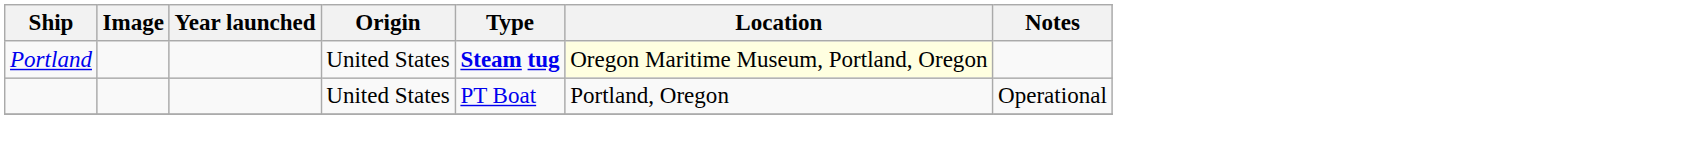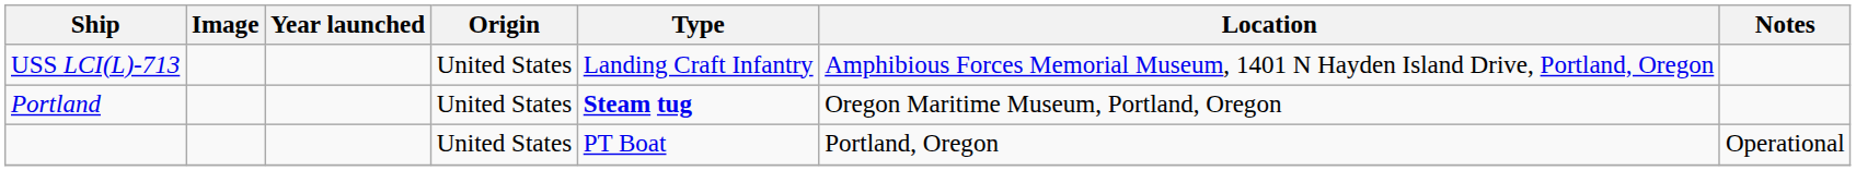 <table class="wikitable sortable">
 <tr>
 <th>Ship</th>
 <th>Image</th>
 <th>Year launched</th>
 <th>Origin</th>
 <th>Type</th>
 <th>Location</th>
 <th>Notes</th>
 </tr>
 <tr>
+<td data-sort-value=LCI(L)-0713><a href='#'>USS <em>LCI(L)-713</em></a></td>
+<td></td>
+<td></td>
+<td> United States</td>
+<td><a href='#'>Landing Craft Infantry</a></td>
+<td><a href='#'>Amphibious Forces Memorial Museum</a>, 1401 N Hayden Island Drive, <a href='#'>Portland, Oregon</a><br></td>
+<td></td>
+</tr>
+<tr>
 <td data-sort-value=Portland><em><a href='#'>Portland</a></em></td>
 <td></td>
 <td></td>
 <td> United States</td>
 <td><strong><a href='#'>Steam</a> <a href='#'>tug</a></strong></td>
-<td style="background: lightyellow;">Oregon Maritime Museum, Portland, Oregon<br></td>
+<td>Oregon Maritime Museum, Portland, Oregon<br></td>
 <td></td>
 </tr>
 <tr>
 <td data-sort-value=PT-658></td>
 <td></td>
 <td></td>
 <td> United States</td>
 <td><a href='#'>PT Boat</a></td>
 <td>Portland, Oregon<br></td>
 <td>Operational</td>
 </tr>
 <tr>
 </tr>
 </table>
